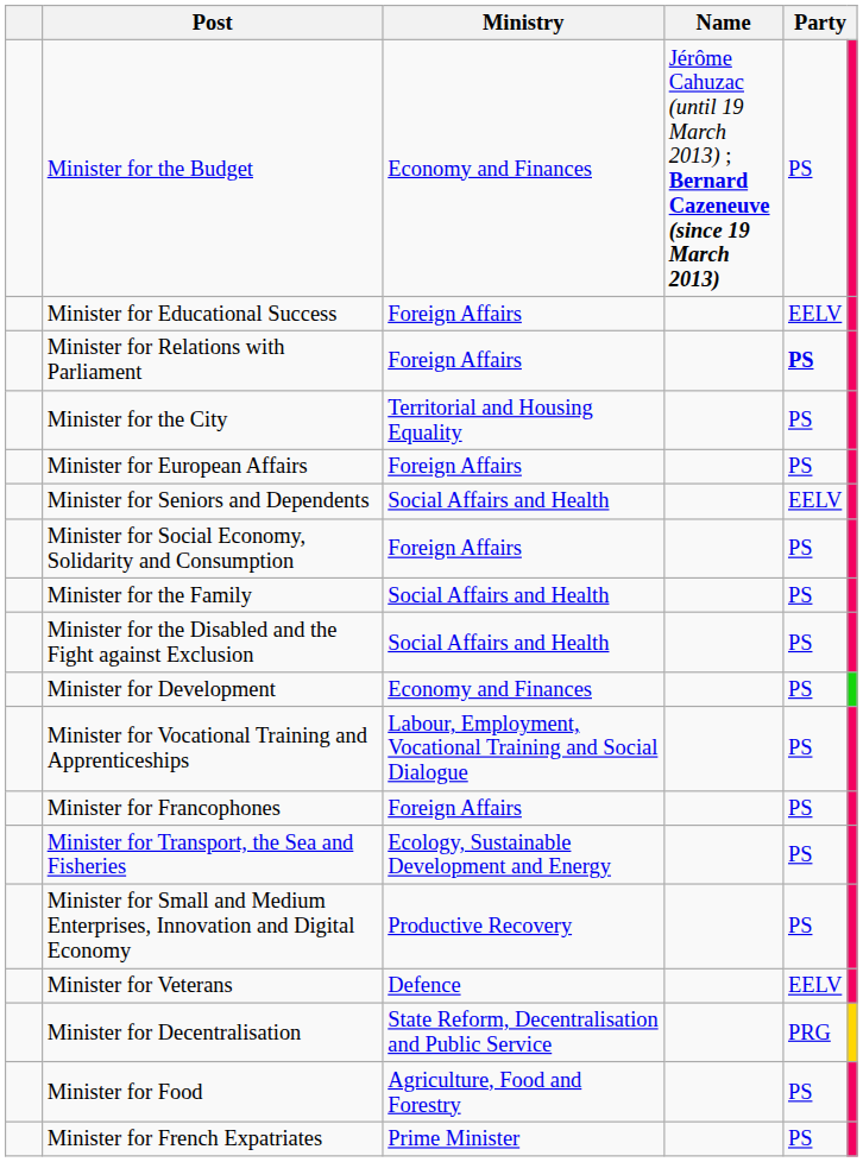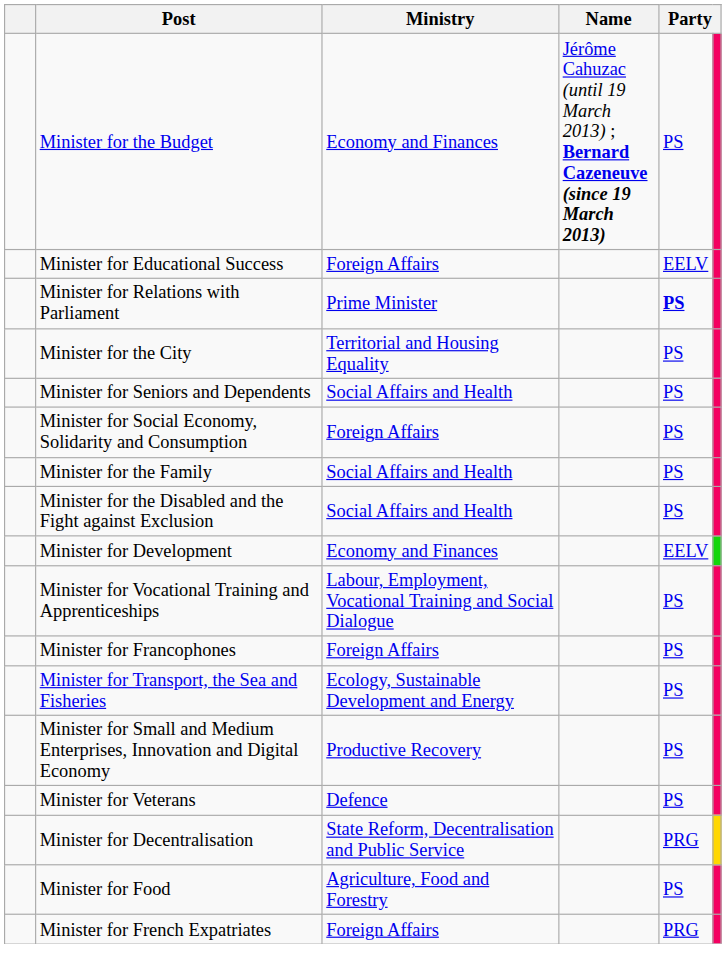 <table class="wikitable sortable" style="width:100%;">
 <tr>
 <th class="unsortable"></th>
 <th width=40%>Post</th>
 <th width=33%>Ministry</th>
 <th width=14%>Name</th>
 <th colspan="2" width="7%">Party</th>
 </tr>
 <tr>
 <td></td>
 <td><a href='#'>Minister for the Budget</a></td>
 <td><a href='#'>Economy and Finances</a></td>
 <td><a href='#'>Jérôme Cahuzac</a> <em>(until 19 March 2013)</em> ;<br><strong><a href='#'>Bernard Cazeneuve</a> <strong><em>(since 19 March 2013)<em></td>
 <td><a href='#'>PS</a></td>
 <td style="width:1px;; background:#F40061;"></td>
 </tr>
 <tr>
 <td></td>
 <td>Minister for Educational Success</td>
 <td><a href='#'>Foreign Affairs</a></td>
 <td></td>
 <td><a href='#'>EELV</a></td>
 <td style="width:1px;; background:#F40061;"></td>
 </tr>
 <tr>
 <td></td>
 <td>Minister for Relations with Parliament</td>
-<td><a href='#'>Foreign Affairs</a></td>
+<td><a href='#'>Prime Minister</a></td>
 <td></td>
 <td><strong><a href='#'>PS</a></strong></td>
 <td style="width:1px;; background:#F40061;"></td>
 </tr>
 <tr>
 <td></td>
 <td>Minister for the City</td>
 <td><a href='#'>Territorial and Housing Equality</a></td>
 <td></td>
 <td><a href='#'>PS</a></td>
 <td style="width:1px;; background:#F40061;"></td>
 </tr>
 <tr>
 <td></td>
-<td>Minister for European Affairs</td>
-<td><a href='#'>Foreign Affairs</a></td>
-<td></td>
-<td><a href='#'>PS</a></td>
-<td style="width:1px;; background:#F40061;"></td>
-</tr>
-<tr>
-<td></td>
 <td>Minister for Seniors and Dependents</td>
 <td><a href='#'>Social Affairs and Health</a></td>
 <td></td>
-<td><a href='#'>EELV</a></td>
+<td><a href='#'>PS</a></td>
 <td style="width:1px;; background:#F40061;"></td>
 </tr>
 <tr>
 <td></td>
 <td>Minister for Social Economy, Solidarity and Consumption</td>
 <td><a href='#'>Foreign Affairs</a></td>
 <td></td>
 <td><a href='#'>PS</a></td>
 <td style="width:1px;; background:#F40061;"></td>
 </tr>
 <tr>
 <td></td>
 <td>Minister for the Family</td>
 <td><a href='#'>Social Affairs and Health</a></td>
 <td></td>
 <td><a href='#'>PS</a></td>
 <td style="width:1px;; background:#F40061;"></td>
 </tr>
 <tr>
 <td></td>
 <td>Minister for the Disabled and the Fight against Exclusion</td>
 <td><a href='#'>Social Affairs and Health</a></td>
 <td></td>
 <td><a href='#'>PS</a></td>
 <td style="width:1px;; background:#F40061;"></td>
 </tr>
 <tr>
 <td></td>
 <td>Minister for Development</td>
 <td><a href='#'>Economy and Finances</a></td>
 <td></td>
-<td><a href='#'>PS</a></td>
+<td><a href='#'>EELV</a></td>
 <td style="width:1px;; background:#13D60C;"></td>
 </tr>
 <tr>
 <td></td>
 <td>Minister for Vocational Training and Apprenticeships</td>
 <td><a href='#'>Labour, Employment, Vocational Training and Social Dialogue</a></td>
 <td></td>
 <td><a href='#'>PS</a></td>
 <td style="width:1px;; background:#F40061;"></td>
 </tr>
 <tr>
 <td></td>
 <td>Minister for Francophones</td>
 <td><a href='#'>Foreign Affairs</a></td>
 <td></td>
 <td><a href='#'>PS</a></td>
 <td style="width:1px;; background:#F40061;"></td>
 </tr>
 <tr>
 <td></td>
 <td><a href='#'>Minister for Transport, the Sea and Fisheries</a></td>
 <td><a href='#'>Ecology, Sustainable Development and Energy</a></td>
 <td></td>
 <td><a href='#'>PS</a></td>
 <td style="width:1px;; background:#F40061;"></td>
 </tr>
 <tr>
 <td></td>
 <td>Minister for Small and Medium Enterprises, Innovation and Digital Economy</td>
 <td><a href='#'>Productive Recovery</a></td>
 <td></td>
 <td><a href='#'>PS</a></td>
 <td style="width:1px;; background:#F40061;"></td>
 </tr>
 <tr>
 <td></td>
 <td>Minister for Veterans</td>
 <td><a href='#'>Defence</a></td>
 <td></td>
-<td><a href='#'>EELV</a></td>
+<td><a href='#'>PS</a></td>
 <td style="width:1px;; background:#F40061;"></td>
 </tr>
 <tr>
 <td></td>
 <td>Minister for Decentralisation</td>
 <td><a href='#'>State Reform, Decentralisation and Public Service</a></td>
 <td></td>
 <td><a href='#'>PRG</a></td>
 <td style="width:1px;; background:#ffd700;"></td>
 </tr>
 <tr>
 <td></td>
 <td>Minister for Food</td>
 <td><a href='#'>Agriculture, Food and Forestry</a></td>
 <td></td>
 <td><a href='#'>PS</a></td>
 <td style="width:1px;; background:#F40061;"></td>
 </tr>
 <tr>
 <td></td>
 <td>Minister for French Expatriates</td>
-<td><a href='#'>Prime Minister</a></td>
+<td><a href='#'>Foreign Affairs</a></td>
 <td></td>
-<td><a href='#'>PS</a></td>
+<td><a href='#'>PRG</a></td>
 <td style="width:1px;; background:#F40061;"></td>
 </tr>
 </table>
